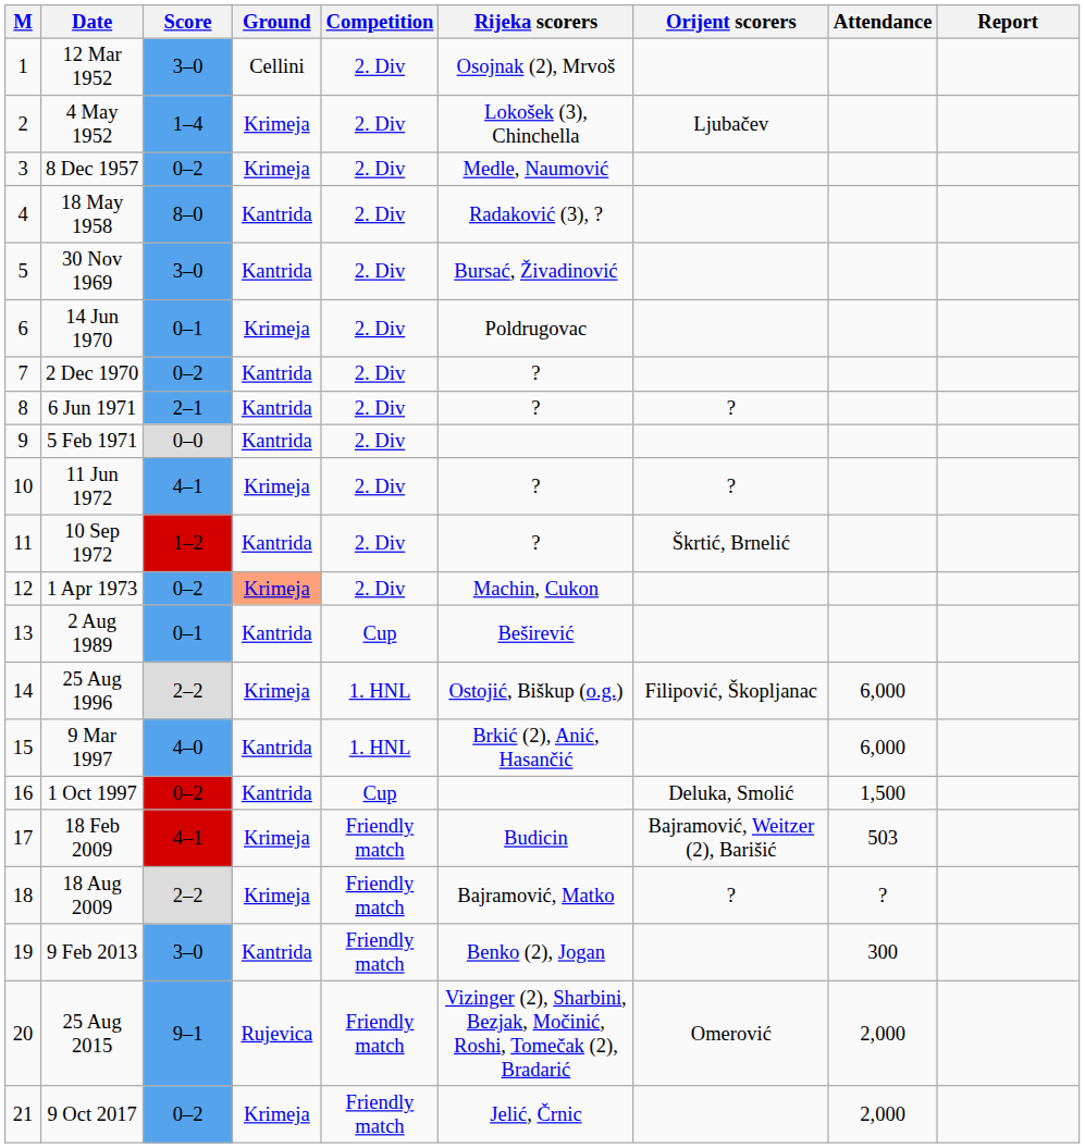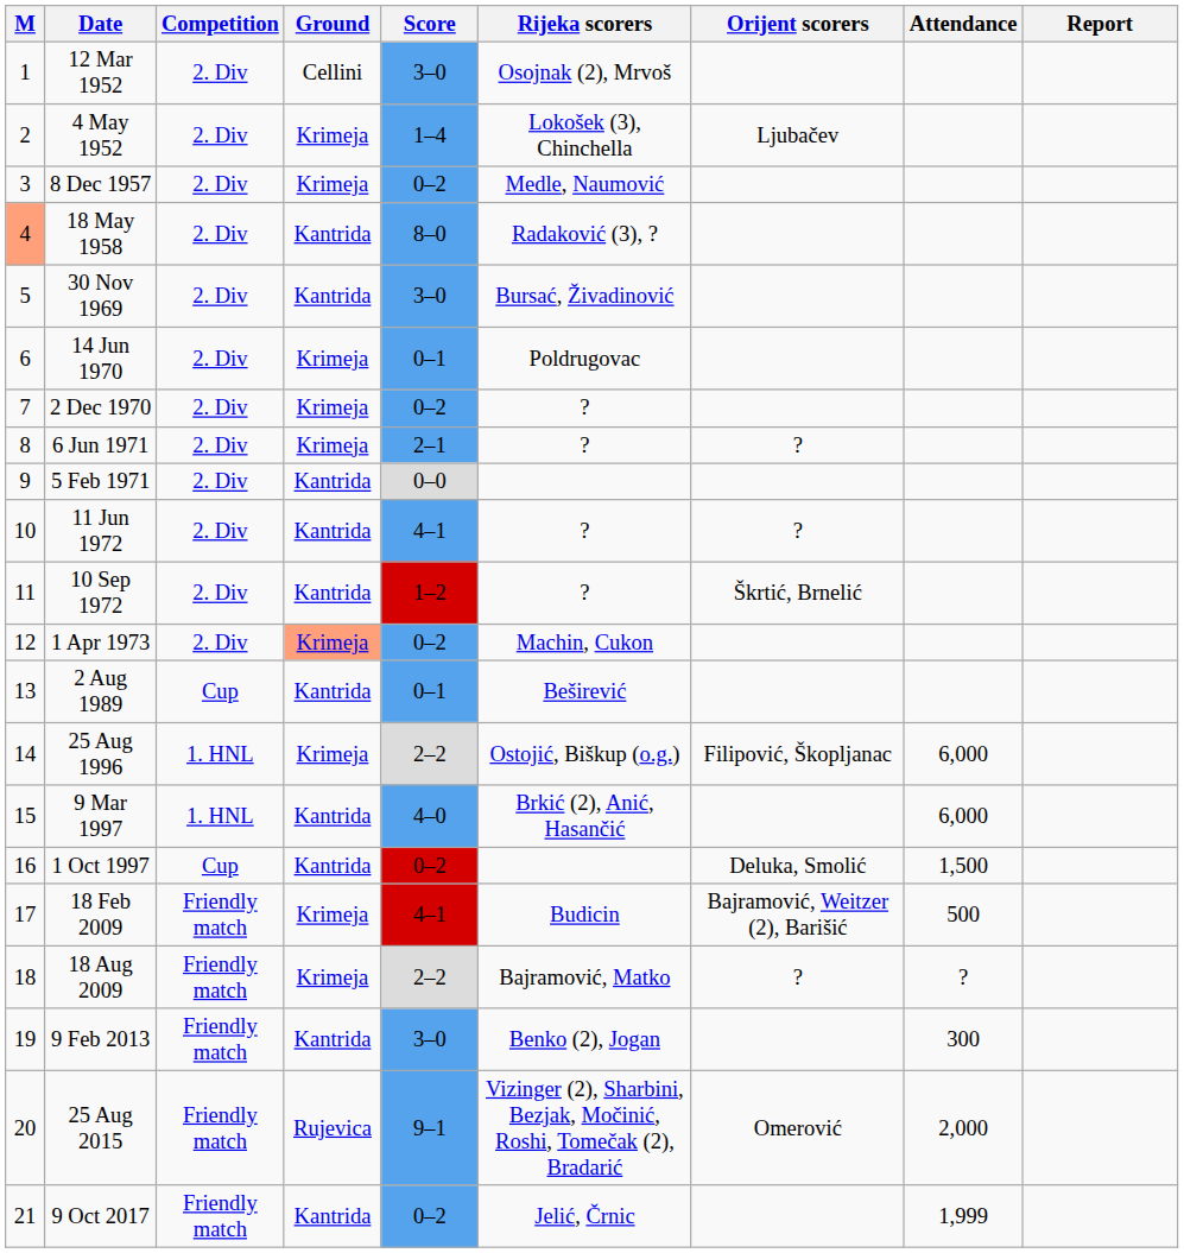 <table class="wikitable sortable" style="text-align: center; font-size:95%;">
 <tr>
 <th width="20"><a href='#'>M</a></th>
 <th width="70"><a href='#'>Date</a></th>
+<th width="80"><a href='#'>Competition</a></th>
+<th width="60"><a href='#'>Ground</a></th>
 <th width="60"><a href='#'>Score</a></th>
-<th width="60"><a href='#'>Ground</a></th>
-<th width="80"><a href='#'>Competition</a></th>
 <th width="140"><a href='#'>Rijeka</a> scorers</th>
 <th width="140"><a href='#'>Orijent</a> scorers</th>
 <th width="40">Attendance</th>
 <th width="100">Report</th>
 </tr>
 <tr>
 <td>1</td>
 <td>12 Mar 1952</td>
+<td><a href='#'>2. Div</a></td>
+<td>Cellini</td>
 <td style="background:#54a3ec;">3–0</td>
-<td>Cellini</td>
-<td><a href='#'>2. Div</a></td>
 <td><a href='#'>Osojnak</a> (2), Mrvoš</td>
 <td></td>
 <td></td>
 <td></td>
 </tr>
 <tr>
 <td>2</td>
 <td>4 May 1952</td>
+<td><a href='#'>2. Div</a></td>
+<td><a href='#'>Krimeja</a></td>
 <td style="background:#54a3ec;">1–4</td>
-<td><a href='#'>Krimeja</a></td>
-<td><a href='#'>2. Div</a></td>
 <td><a href='#'>Lokošek</a> (3), Chinchella</td>
 <td>Ljubačev</td>
 <td></td>
 <td></td>
 </tr>
 <tr>
 <td>3</td>
 <td>8 Dec 1957</td>
+<td><a href='#'>2. Div</a></td>
+<td><a href='#'>Krimeja</a></td>
 <td style="background:#54a3ec;">0–2</td>
-<td><a href='#'>Krimeja</a></td>
-<td><a href='#'>2. Div</a></td>
 <td><a href='#'>Medle</a>, <a href='#'>Naumović</a></td>
 <td></td>
 <td></td>
 <td></td>
 </tr>
 <tr>
-<td>4</td>
+<td style="background: lightsalmon;">4</td>
 <td>18 May 1958</td>
+<td><a href='#'>2. Div</a></td>
+<td><a href='#'>Kantrida</a></td>
 <td style="background:#54a3ec;">8–0</td>
-<td><a href='#'>Kantrida</a></td>
-<td><a href='#'>2. Div</a></td>
 <td><a href='#'>Radaković</a> (3), ?</td>
 <td></td>
 <td></td>
 <td></td>
 </tr>
 <tr>
 <td>5</td>
 <td>30 Nov 1969</td>
+<td><a href='#'>2. Div</a></td>
+<td><a href='#'>Kantrida</a></td>
 <td style="background:#54a3ec;">3–0</td>
-<td><a href='#'>Kantrida</a></td>
-<td><a href='#'>2. Div</a></td>
 <td><a href='#'>Bursać</a>, <a href='#'>Živadinović</a></td>
 <td></td>
 <td></td>
 <td></td>
 </tr>
 <tr>
 <td>6</td>
 <td>14 Jun 1970</td>
+<td><a href='#'>2. Div</a></td>
+<td><a href='#'>Krimeja</a></td>
 <td style="background:#54a3ec;">0–1</td>
-<td><a href='#'>Krimeja</a></td>
-<td><a href='#'>2. Div</a></td>
 <td>Poldrugovac</td>
 <td></td>
 <td></td>
 <td></td>
 </tr>
 <tr>
 <td>7</td>
 <td>2 Dec 1970</td>
+<td><a href='#'>2. Div</a></td>
+<td><a href='#'>Krimeja</a></td>
 <td style="background:#54a3ec;">0–2</td>
-<td><a href='#'>Kantrida</a></td>
-<td><a href='#'>2. Div</a></td>
 <td>?</td>
 <td></td>
 <td></td>
 <td></td>
 </tr>
 <tr>
 <td>8</td>
 <td>6 Jun 1971</td>
+<td><a href='#'>2. Div</a></td>
+<td><a href='#'>Krimeja</a></td>
 <td style="background:#54a3ec;">2–1</td>
-<td><a href='#'>Kantrida</a></td>
-<td><a href='#'>2. Div</a></td>
 <td>?</td>
 <td>?</td>
 <td></td>
 <td></td>
 </tr>
 <tr>
 <td>9</td>
 <td>5 Feb 1971</td>
+<td><a href='#'>2. Div</a></td>
+<td><a href='#'>Kantrida</a></td>
 <td style="background:#dcdcdc;">0–0</td>
-<td><a href='#'>Kantrida</a></td>
-<td><a href='#'>2. Div</a></td>
 <td></td>
 <td></td>
 <td></td>
 <td></td>
 </tr>
 <tr>
 <td>10</td>
 <td>11 Jun 1972</td>
+<td><a href='#'>2. Div</a></td>
+<td><a href='#'>Kantrida</a></td>
 <td style="background:#54a3ec;">4–1</td>
-<td><a href='#'>Krimeja</a></td>
-<td><a href='#'>2. Div</a></td>
 <td>?</td>
 <td>?</td>
 <td></td>
 <td></td>
 </tr>
 <tr>
 <td>11</td>
 <td>10 Sep 1972</td>
+<td><a href='#'>2. Div</a></td>
+<td><a href='#'>Kantrida</a></td>
 <td style="background:#d40000;">1–2</td>
-<td><a href='#'>Kantrida</a></td>
-<td><a href='#'>2. Div</a></td>
 <td>?</td>
 <td>Škrtić, Brnelić</td>
 <td></td>
 <td></td>
 </tr>
 <tr>
 <td>12</td>
 <td>1 Apr 1973</td>
+<td><a href='#'>2. Div</a></td>
+<td style="background: lightsalmon;"><a href='#'>Krimeja</a></td>
 <td style="background:#54a3ec;">0–2</td>
-<td style="background: lightsalmon;"><a href='#'>Krimeja</a></td>
-<td><a href='#'>2. Div</a></td>
 <td><a href='#'>Machin</a>, <a href='#'>Cukon</a></td>
 <td></td>
 <td></td>
 <td></td>
 </tr>
 <tr>
 <td>13</td>
 <td>2 Aug 1989</td>
+<td><a href='#'>Cup</a></td>
+<td><a href='#'>Kantrida</a></td>
 <td style="background:#54a3ec;">0–1</td>
-<td><a href='#'>Kantrida</a></td>
-<td><a href='#'>Cup</a></td>
 <td><a href='#'>Beširević</a></td>
 <td></td>
 <td></td>
 <td></td>
 </tr>
 <tr>
 <td>14</td>
 <td>25 Aug 1996</td>
+<td><a href='#'>1. HNL</a></td>
+<td><a href='#'>Krimeja</a></td>
 <td style="background:#dcdcdc;">2–2</td>
-<td><a href='#'>Krimeja</a></td>
-<td><a href='#'>1. HNL</a></td>
 <td><a href='#'>Ostojić</a>, Biškup (<a href='#'>o.g.</a>)</td>
 <td>Filipović, Škopljanac</td>
 <td>6,000</td>
 <td></td>
 </tr>
 <tr>
 <td>15</td>
 <td>9 Mar 1997</td>
+<td><a href='#'>1. HNL</a></td>
+<td><a href='#'>Kantrida</a></td>
 <td style="background:#54a3ec;">4–0</td>
-<td><a href='#'>Kantrida</a></td>
-<td><a href='#'>1. HNL</a></td>
 <td><a href='#'>Brkić</a> (2), <a href='#'>Anić</a>, <a href='#'>Hasančić</a></td>
 <td></td>
 <td>6,000</td>
 <td></td>
 </tr>
 <tr>
 <td>16</td>
 <td>1 Oct 1997</td>
+<td><a href='#'>Cup</a></td>
+<td><a href='#'>Kantrida</a></td>
 <td style="background:#d40000;">0–2</td>
-<td><a href='#'>Kantrida</a></td>
-<td><a href='#'>Cup</a></td>
 <td></td>
 <td>Deluka, Smolić</td>
 <td>1,500</td>
 <td></td>
 </tr>
 <tr>
 <td>17</td>
 <td>18 Feb 2009</td>
+<td><a href='#'>Friendly match</a></td>
+<td><a href='#'>Krimeja</a></td>
 <td style="background:#d40000;">4–1</td>
-<td><a href='#'>Krimeja</a></td>
-<td><a href='#'>Friendly match</a></td>
 <td><a href='#'>Budicin</a></td>
 <td>Bajramović, <a href='#'>Weitzer</a> (2), Barišić</td>
-<td>503</td>
+<td>500</td>
 <td></td>
 </tr>
 <tr>
 <td>18</td>
 <td>18 Aug 2009</td>
+<td><a href='#'>Friendly match</a></td>
+<td><a href='#'>Krimeja</a></td>
 <td style="background:#dcdcdc;">2–2</td>
-<td><a href='#'>Krimeja</a></td>
-<td><a href='#'>Friendly match</a></td>
 <td>Bajramović, <a href='#'>Matko</a></td>
 <td>?</td>
 <td>?</td>
 <td></td>
 </tr>
 <tr>
 <td>19</td>
 <td>9 Feb 2013</td>
+<td><a href='#'>Friendly match</a></td>
+<td><a href='#'>Kantrida</a></td>
 <td style="background:#54a3ec;">3–0</td>
-<td><a href='#'>Kantrida</a></td>
-<td><a href='#'>Friendly match</a></td>
 <td><a href='#'>Benko</a> (2), <a href='#'>Jogan</a></td>
 <td></td>
 <td>300</td>
 <td></td>
 </tr>
 <tr>
 <td>20</td>
 <td>25 Aug 2015</td>
+<td><a href='#'>Friendly match</a></td>
+<td><a href='#'>Rujevica</a></td>
 <td style="background:#54a3ec;">9–1</td>
-<td><a href='#'>Rujevica</a></td>
-<td><a href='#'>Friendly match</a></td>
 <td><a href='#'>Vizinger</a> (2), <a href='#'>Sharbini</a>, <a href='#'>Bezjak</a>, <a href='#'>Močinić</a>, <a href='#'>Roshi</a>, <a href='#'>Tomečak</a> (2), <a href='#'>Bradarić</a></td>
 <td>Omerović</td>
 <td>2,000</td>
 <td></td>
 </tr>
 <tr>
 <td>21</td>
 <td>9 Oct 2017</td>
+<td><a href='#'>Friendly match</a></td>
+<td><a href='#'>Kantrida</a></td>
 <td style="background:#54a3ec;">0–2</td>
-<td><a href='#'>Krimeja</a></td>
-<td><a href='#'>Friendly match</a></td>
 <td><a href='#'>Jelić</a>, <a href='#'>Črnic</a></td>
 <td></td>
-<td>2,000</td>
+<td>1,999</td>
 <td></td>
 </tr>
 </table>
